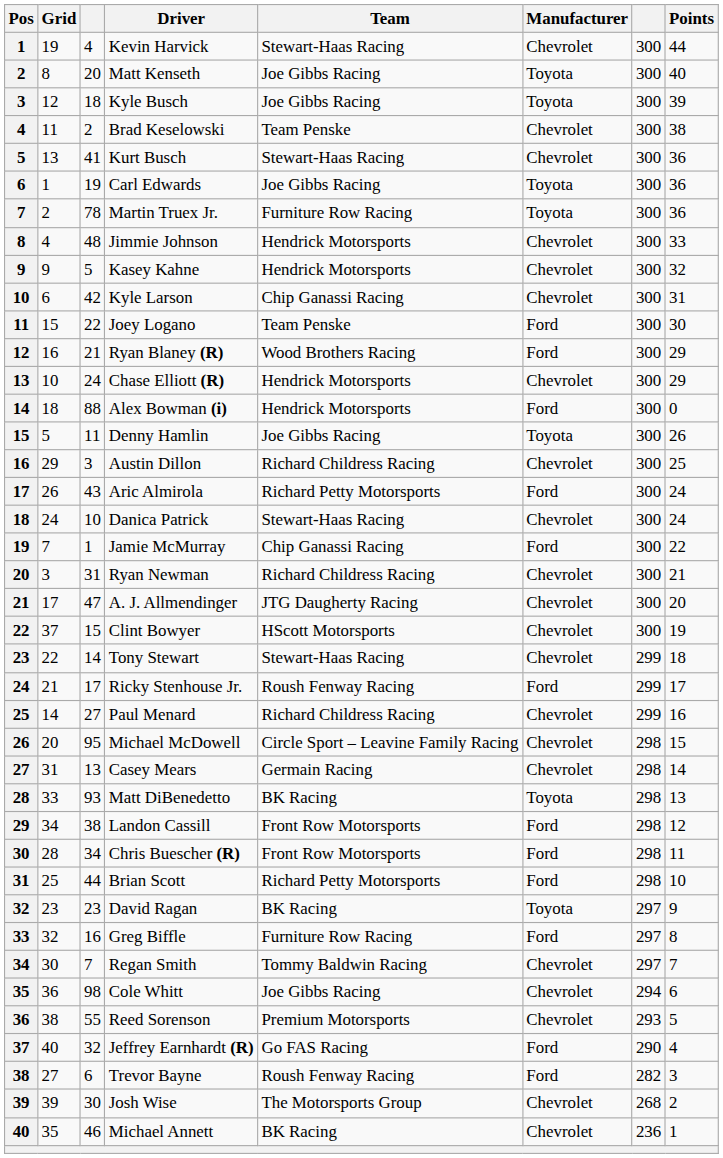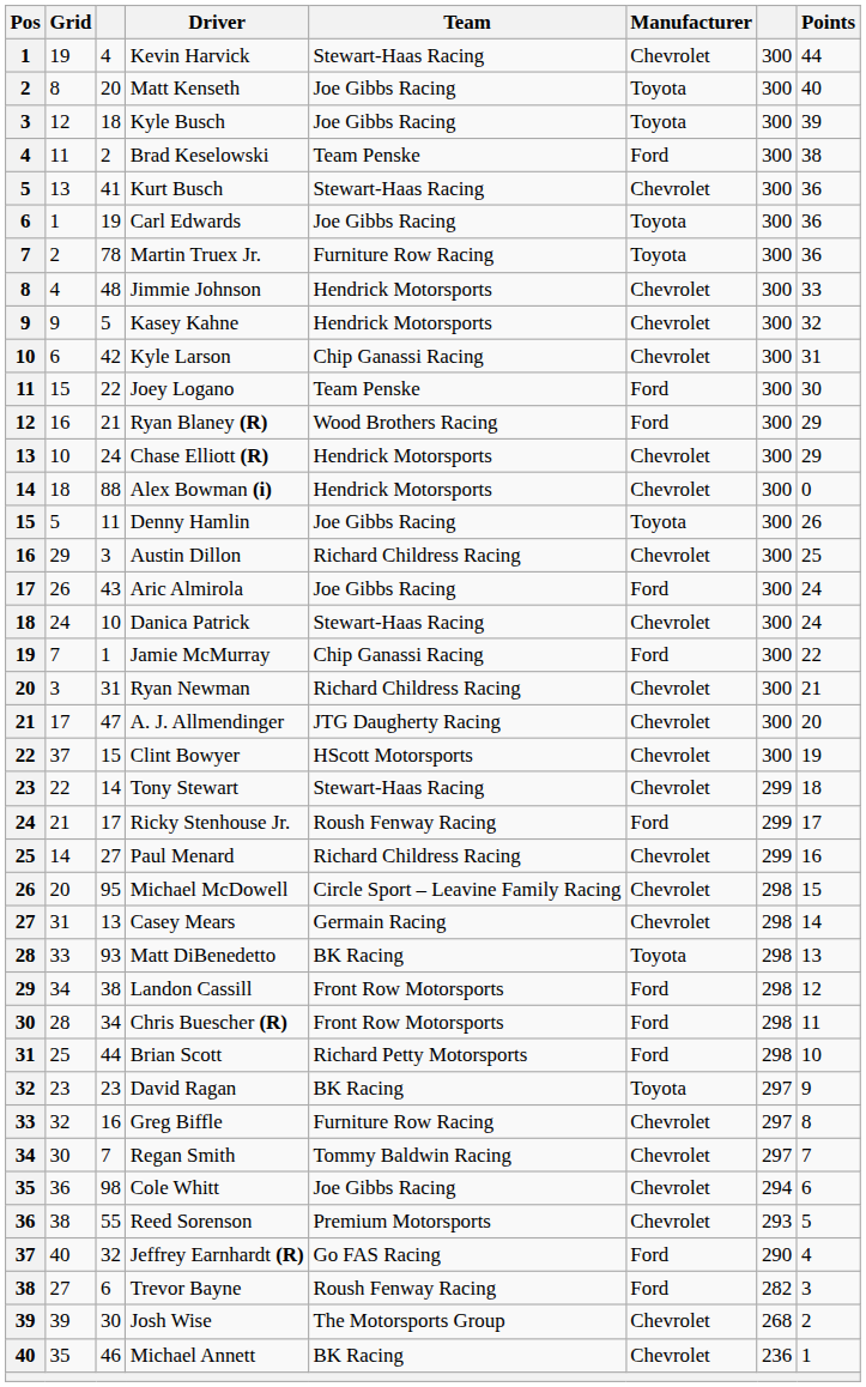 <table class="wikitable" style="font-size:95%">
 <tr>
 <th>Pos</th>
 <th>Grid</th>
 <th></th>
 <th>Driver</th>
 <th>Team</th>
 <th>Manufacturer</th>
 <th></th>
 <th>Points</th>
 </tr>
 <tr>
 <th scope="row">1</th>
 <td>19</td>
 <td>4</td>
 <td>Kevin Harvick</td>
 <td>Stewart-Haas Racing</td>
 <td>Chevrolet</td>
 <td>300</td>
 <td>44</td>
 </tr>
 <tr>
 <th scope="row">2</th>
 <td>8</td>
 <td>20</td>
 <td>Matt Kenseth</td>
 <td>Joe Gibbs Racing</td>
 <td>Toyota</td>
 <td>300</td>
 <td>40</td>
 </tr>
 <tr>
 <th scope="row">3</th>
 <td>12</td>
 <td>18</td>
 <td>Kyle Busch</td>
 <td>Joe Gibbs Racing</td>
 <td>Toyota</td>
 <td>300</td>
 <td>39</td>
 </tr>
 <tr>
 <th scope="row">4</th>
 <td>11</td>
 <td>2</td>
 <td>Brad Keselowski</td>
 <td>Team Penske</td>
-<td>Chevrolet</td>
+<td>Ford</td>
 <td>300</td>
 <td>38</td>
 </tr>
 <tr>
 <th scope="row">5</th>
 <td>13</td>
 <td>41</td>
 <td>Kurt Busch</td>
 <td>Stewart-Haas Racing</td>
 <td>Chevrolet</td>
 <td>300</td>
 <td>36</td>
 </tr>
 <tr>
 <th scope="row">6</th>
 <td>1</td>
 <td>19</td>
 <td>Carl Edwards</td>
 <td>Joe Gibbs Racing</td>
 <td>Toyota</td>
 <td>300</td>
 <td>36</td>
 </tr>
 <tr>
 <th scope="row">7</th>
 <td>2</td>
 <td>78</td>
 <td>Martin Truex Jr.</td>
 <td>Furniture Row Racing</td>
 <td>Toyota</td>
 <td>300</td>
 <td>36</td>
 </tr>
 <tr>
 <th scope="row">8</th>
 <td>4</td>
 <td>48</td>
 <td>Jimmie Johnson</td>
 <td>Hendrick Motorsports</td>
 <td>Chevrolet</td>
 <td>300</td>
 <td>33</td>
 </tr>
 <tr>
 <th scope="row">9</th>
 <td>9</td>
 <td>5</td>
 <td>Kasey Kahne</td>
 <td>Hendrick Motorsports</td>
 <td>Chevrolet</td>
 <td>300</td>
 <td>32</td>
 </tr>
 <tr>
 <th scope="row">10</th>
 <td>6</td>
 <td>42</td>
 <td>Kyle Larson</td>
 <td>Chip Ganassi Racing</td>
 <td>Chevrolet</td>
 <td>300</td>
 <td>31</td>
 </tr>
 <tr>
 <th scope="row">11</th>
 <td>15</td>
 <td>22</td>
 <td>Joey Logano</td>
 <td>Team Penske</td>
 <td>Ford</td>
 <td>300</td>
 <td>30</td>
 </tr>
 <tr>
 <th scope="row">12</th>
 <td>16</td>
 <td>21</td>
 <td>Ryan Blaney <strong>(R)</strong></td>
 <td>Wood Brothers Racing</td>
 <td>Ford</td>
 <td>300</td>
 <td>29</td>
 </tr>
 <tr>
 <th scope="row">13</th>
 <td>10</td>
 <td>24</td>
 <td>Chase Elliott <strong>(R)</strong></td>
 <td>Hendrick Motorsports</td>
 <td>Chevrolet</td>
 <td>300</td>
 <td>29</td>
 </tr>
 <tr>
 <th scope="row">14</th>
 <td>18</td>
 <td>88</td>
 <td>Alex Bowman <strong>(i)</strong></td>
 <td>Hendrick Motorsports</td>
-<td>Ford</td>
+<td>Chevrolet</td>
 <td>300</td>
 <td>0</td>
 </tr>
 <tr>
 <th scope="row">15</th>
 <td>5</td>
 <td>11</td>
 <td>Denny Hamlin</td>
 <td>Joe Gibbs Racing</td>
 <td>Toyota</td>
 <td>300</td>
 <td>26</td>
 </tr>
 <tr>
 <th scope="row">16</th>
 <td>29</td>
 <td>3</td>
 <td>Austin Dillon</td>
 <td>Richard Childress Racing</td>
 <td>Chevrolet</td>
 <td>300</td>
 <td>25</td>
 </tr>
 <tr>
 <th scope="row">17</th>
 <td>26</td>
 <td>43</td>
 <td>Aric Almirola</td>
-<td>Richard Petty Motorsports</td>
+<td>Joe Gibbs Racing</td>
 <td>Ford</td>
 <td>300</td>
 <td>24</td>
 </tr>
 <tr>
 <th scope="row">18</th>
 <td>24</td>
 <td>10</td>
 <td>Danica Patrick</td>
 <td>Stewart-Haas Racing</td>
 <td>Chevrolet</td>
 <td>300</td>
 <td>24</td>
 </tr>
 <tr>
 <th scope="row">19</th>
 <td>7</td>
 <td>1</td>
 <td>Jamie McMurray</td>
 <td>Chip Ganassi Racing</td>
 <td>Ford</td>
 <td>300</td>
 <td>22</td>
 </tr>
 <tr>
 <th scope="row">20</th>
 <td>3</td>
 <td>31</td>
 <td>Ryan Newman</td>
 <td>Richard Childress Racing</td>
 <td>Chevrolet</td>
 <td>300</td>
 <td>21</td>
 </tr>
 <tr>
 <th scope="row">21</th>
 <td>17</td>
 <td>47</td>
 <td>A. J. Allmendinger</td>
 <td>JTG Daugherty Racing</td>
 <td>Chevrolet</td>
 <td>300</td>
 <td>20</td>
 </tr>
 <tr>
 <th scope="row">22</th>
 <td>37</td>
 <td>15</td>
 <td>Clint Bowyer</td>
 <td>HScott Motorsports</td>
 <td>Chevrolet</td>
 <td>300</td>
 <td>19</td>
 </tr>
 <tr>
 <th scope="row">23</th>
 <td>22</td>
 <td>14</td>
 <td>Tony Stewart</td>
 <td>Stewart-Haas Racing</td>
 <td>Chevrolet</td>
 <td>299</td>
 <td>18</td>
 </tr>
 <tr>
 <th scope="row">24</th>
 <td>21</td>
 <td>17</td>
 <td>Ricky Stenhouse Jr.</td>
 <td>Roush Fenway Racing</td>
 <td>Ford</td>
 <td>299</td>
 <td>17</td>
 </tr>
 <tr>
 <th scope="row">25</th>
 <td>14</td>
 <td>27</td>
 <td>Paul Menard</td>
 <td>Richard Childress Racing</td>
 <td>Chevrolet</td>
 <td>299</td>
 <td>16</td>
 </tr>
 <tr>
 <th scope="row">26</th>
 <td>20</td>
 <td>95</td>
 <td>Michael McDowell</td>
 <td>Circle Sport – Leavine Family Racing</td>
 <td>Chevrolet</td>
 <td>298</td>
 <td>15</td>
 </tr>
 <tr>
 <th scope="row">27</th>
 <td>31</td>
 <td>13</td>
 <td>Casey Mears</td>
 <td>Germain Racing</td>
 <td>Chevrolet</td>
 <td>298</td>
 <td>14</td>
 </tr>
 <tr>
 <th scope="row">28</th>
 <td>33</td>
 <td>93</td>
 <td>Matt DiBenedetto</td>
 <td>BK Racing</td>
 <td>Toyota</td>
 <td>298</td>
 <td>13</td>
 </tr>
 <tr>
 <th scope="row">29</th>
 <td>34</td>
 <td>38</td>
 <td>Landon Cassill</td>
 <td>Front Row Motorsports</td>
 <td>Ford</td>
 <td>298</td>
 <td>12</td>
 </tr>
 <tr>
 <th scope="row">30</th>
 <td>28</td>
 <td>34</td>
 <td>Chris Buescher <strong>(R)</strong></td>
 <td>Front Row Motorsports</td>
 <td>Ford</td>
 <td>298</td>
 <td>11</td>
 </tr>
 <tr>
 <th scope="row">31</th>
 <td>25</td>
 <td>44</td>
 <td>Brian Scott</td>
 <td>Richard Petty Motorsports</td>
 <td>Ford</td>
 <td>298</td>
 <td>10</td>
 </tr>
 <tr>
 <th scope="row">32</th>
 <td>23</td>
 <td>23</td>
 <td>David Ragan</td>
 <td>BK Racing</td>
 <td>Toyota</td>
 <td>297</td>
 <td>9</td>
 </tr>
 <tr>
 <th scope="row">33</th>
 <td>32</td>
 <td>16</td>
 <td>Greg Biffle</td>
 <td>Furniture Row Racing</td>
-<td>Ford</td>
+<td>Chevrolet</td>
 <td>297</td>
 <td>8</td>
 </tr>
 <tr>
 <th scope="row">34</th>
 <td>30</td>
 <td>7</td>
 <td>Regan Smith</td>
 <td>Tommy Baldwin Racing</td>
 <td>Chevrolet</td>
 <td>297</td>
 <td>7</td>
 </tr>
 <tr>
 <th scope="row">35</th>
 <td>36</td>
 <td>98</td>
 <td>Cole Whitt</td>
 <td>Joe Gibbs Racing</td>
 <td>Chevrolet</td>
 <td>294</td>
 <td>6</td>
 </tr>
 <tr>
 <th scope="row">36</th>
 <td>38</td>
 <td>55</td>
 <td>Reed Sorenson</td>
 <td>Premium Motorsports</td>
 <td>Chevrolet</td>
 <td>293</td>
 <td>5</td>
 </tr>
 <tr>
 <th scope="row">37</th>
 <td>40</td>
 <td>32</td>
 <td>Jeffrey Earnhardt <strong>(R)</strong></td>
 <td>Go FAS Racing</td>
 <td>Ford</td>
 <td>290</td>
 <td>4</td>
 </tr>
 <tr>
 <th scope="row">38</th>
 <td>27</td>
 <td>6</td>
 <td>Trevor Bayne</td>
 <td>Roush Fenway Racing</td>
 <td>Ford</td>
 <td>282</td>
 <td>3</td>
 </tr>
 <tr>
 <th scope="row">39</th>
 <td>39</td>
 <td>30</td>
 <td>Josh Wise</td>
 <td>The Motorsports Group</td>
 <td>Chevrolet</td>
 <td>268</td>
 <td>2</td>
 </tr>
 <tr>
 <th scope="row">40</th>
 <td>35</td>
 <td>46</td>
 <td>Michael Annett</td>
 <td>BK Racing</td>
 <td>Chevrolet</td>
 <td>236</td>
 <td>1</td>
 </tr>
 <tr class="sortbottom">
 <th colspan="8"></th>
 </tr>
 </table>
